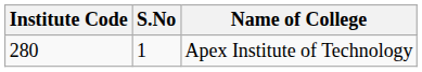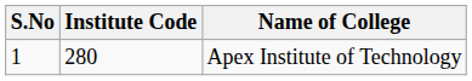 <table class="wikitable sortable">
 <tr>
+<th>S.No</th>
 <th>Institute Code</th>
-<th>S.No</th>
 <th>Name of College</th>
 </tr>
 <tr>
+<td>1</td>
 <td>280</td>
-<td>1</td>
 <td>Apex Institute of Technology</td>
 </tr>
 </table>
